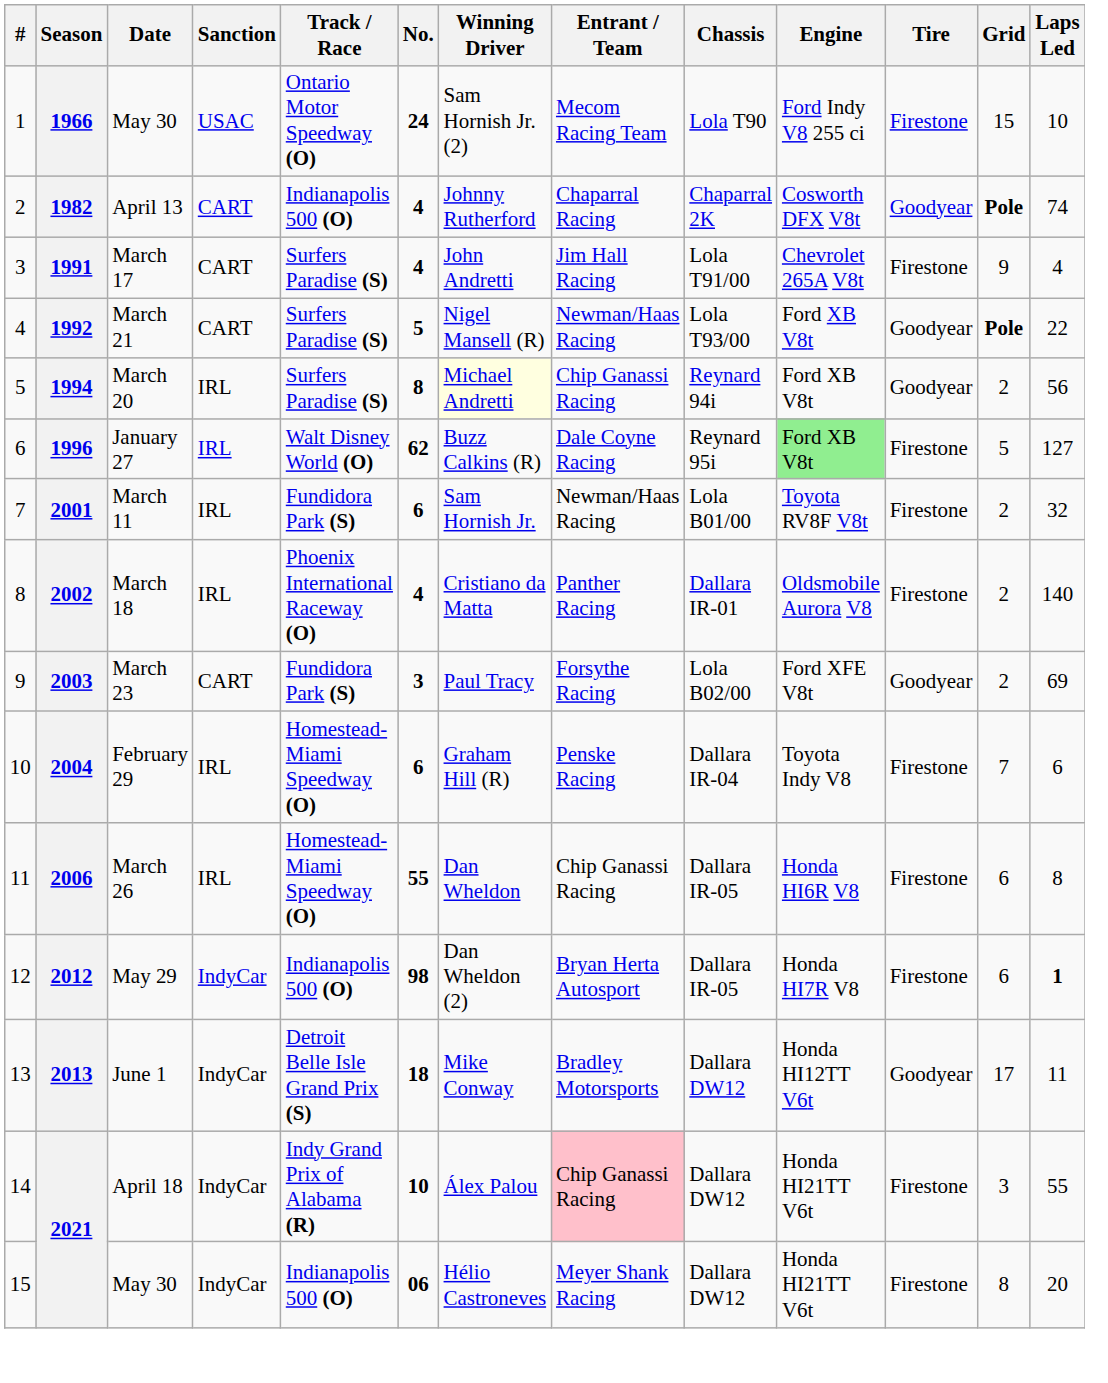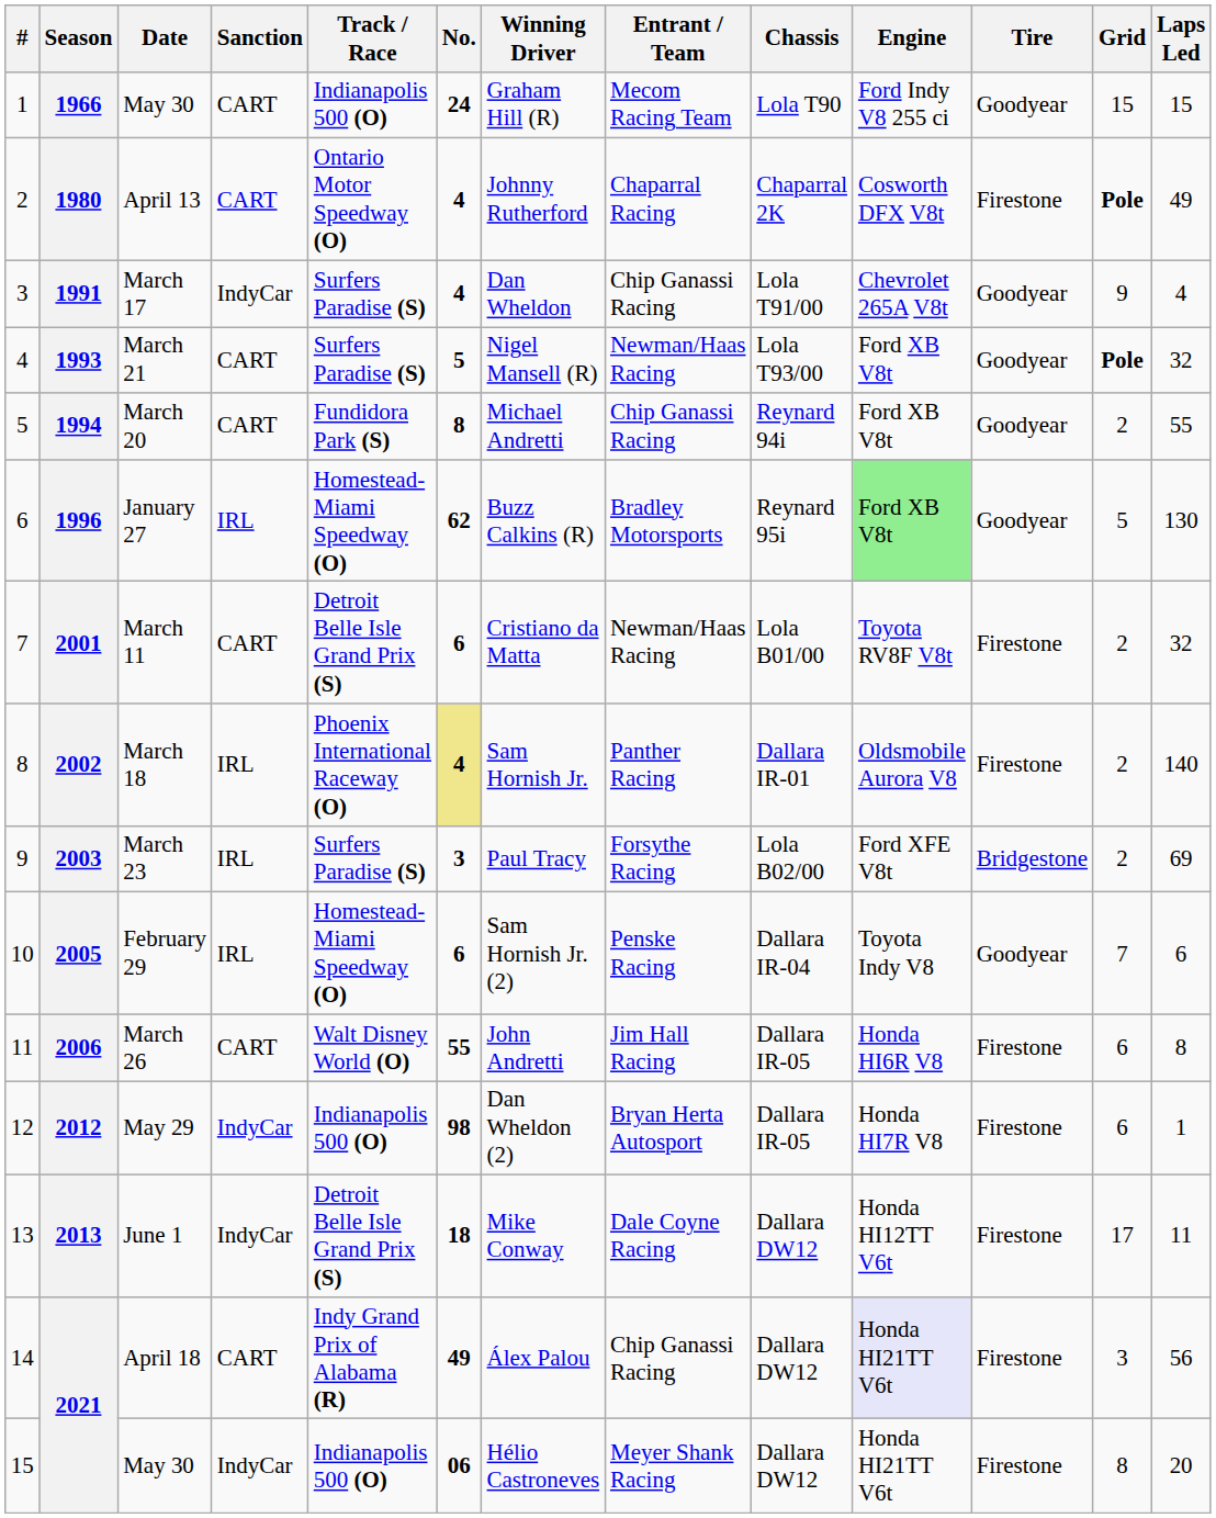 <table class="wikitable" style="font-size:88%;">
 <tr>
 <th>#</th>
 <th>Season</th>
 <th>Date</th>
 <th>Sanction</th>
 <th>Track / Race</th>
 <th>No.</th>
 <th>Winning Driver</th>
 <th>Entrant / Team</th>
 <th>Chassis</th>
 <th>Engine</th>
 <th>Tire</th>
 <th>Grid</th>
 <th>Laps Led</th>
 </tr>
 <tr>
 <td align=center>1</td>
 <th><a href='#'>1966</a></th>
 <td>May 30</td>
-<td><a href='#'>USAC</a></td>
-<td><a href='#'>Ontario Motor Speedway</a> <strong>(O)</strong></td>
+<td>CART</td>
+<td><a href='#'>Indianapolis 500</a> <strong>(O)</strong></td>
 <td align=center><strong>24</strong></td>
-<td> Sam Hornish Jr. (2)</td>
+<td> <a href='#'>Graham Hill</a> (R)</td>
 <td><a href='#'>Mecom Racing Team</a></td>
 <td><a href='#'>Lola</a> T90</td>
 <td><a href='#'>Ford</a> Indy <a href='#'>V8</a> 255 ci</td>
-<td><a href='#'>Firestone</a></td>
+<td>Goodyear</td>
 <td align=center>15</td>
-<td align=center>10</td>
+<td align=center>15</td>
 </tr>
 <tr>
 <td align=center>2</td>
-<th><a href='#'>1982</a></th>
+<th><a href='#'>1980</a></th>
 <td>April 13</td>
 <td><a href='#'>CART</a></td>
-<td><a href='#'>Indianapolis 500</a> <strong>(O)</strong></td>
+<td><a href='#'>Ontario Motor Speedway</a> <strong>(O)</strong></td>
 <td align=center><strong>4</strong></td>
 <td> <a href='#'>Johnny Rutherford</a></td>
 <td><a href='#'>Chaparral Racing</a></td>
 <td><a href='#'>Chaparral 2K</a></td>
 <td><a href='#'>Cosworth</a> <a href='#'>DFX</a> <a href='#'>V8</a><a href='#'>t</a></td>
-<td><a href='#'>Goodyear</a></td>
+<td>Firestone</td>
 <td align=center><strong>Pole</strong></td>
-<td align=center>74</td>
+<td align=center>49</td>
 </tr>
 <tr>
 <td align=center>3</td>
 <th><a href='#'>1991</a></th>
 <td>March 17</td>
-<td>CART</td>
+<td>IndyCar</td>
 <td><a href='#'>Surfers Paradise</a> <strong>(S)</strong></td>
 <td align=center><strong>4</strong></td>
-<td> <a href='#'>John Andretti</a></td>
-<td><a href='#'>Jim Hall Racing</a></td>
+<td> <a href='#'>Dan Wheldon</a></td>
+<td>Chip Ganassi Racing</td>
 <td>Lola T91/00</td>
 <td><a href='#'>Chevrolet</a> <a href='#'>265A</a> <a href='#'>V8</a><a href='#'>t</a></td>
-<td>Firestone</td>
+<td>Goodyear</td>
 <td align=center>9</td>
 <td align=center>4</td>
 </tr>
 <tr>
 <td align=center>4</td>
-<th><a href='#'>1992</a></th>
+<th><a href='#'>1993</a></th>
 <td>March 21</td>
 <td>CART</td>
 <td><a href='#'>Surfers Paradise</a> <strong>(S)</strong></td>
 <td align=center><strong>5</strong></td>
 <td> <a href='#'>Nigel Mansell</a> (R)</td>
 <td><a href='#'>Newman/Haas Racing</a></td>
 <td>Lola T93/00</td>
 <td>Ford <a href='#'>XB</a> <a href='#'>V8</a><a href='#'>t</a></td>
 <td>Goodyear</td>
 <td align=center><strong>Pole</strong></td>
-<td align=center>22</td>
+<td align=center>32</td>
 </tr>
 <tr>
 <td align=center>5</td>
 <th><a href='#'>1994</a></th>
 <td>March 20</td>
-<td>IRL</td>
-<td><a href='#'>Surfers Paradise</a> <strong>(S)</strong></td>
+<td>CART</td>
+<td><a href='#'>Fundidora Park</a> <strong>(S)</strong></td>
 <td style="text-align:center"><strong>8</strong></td>
-<td style="background: lightyellow;"> <a href='#'>Michael Andretti</a></td>
+<td> <a href='#'>Michael Andretti</a></td>
 <td><a href='#'>Chip Ganassi Racing</a></td>
 <td><a href='#'>Reynard</a> 94i</td>
 <td>Ford XB V8t</td>
 <td>Goodyear</td>
 <td align=center>2</td>
-<td align=center>56</td>
+<td align=center>55</td>
 </tr>
 <tr>
 <td align=center>6</td>
 <th><a href='#'>1996</a></th>
 <td>January 27</td>
 <td><a href='#'>IRL</a></td>
-<td><a href='#'>Walt Disney World</a> <strong>(O)</strong></td>
+<td><a href='#'>Homestead-Miami Speedway</a> <strong>(O)</strong></td>
 <td style="text-align:center"><strong>62</strong></td>
 <td> <a href='#'>Buzz Calkins</a> (R)</td>
-<td><a href='#'>Dale Coyne Racing</a></td>
+<td><a href='#'>Bradley Motorsports</a></td>
 <td>Reynard 95i</td>
 <td style="background: lightgreen;">Ford XB V8t</td>
-<td>Firestone</td>
+<td>Goodyear</td>
 <td align=center>5</td>
-<td align=center>127</td>
+<td align=center>130</td>
 </tr>
 <tr>
 <td align=center>7</td>
 <th><a href='#'>2001</a></th>
 <td>March 11</td>
-<td>IRL</td>
-<td><a href='#'>Fundidora Park</a> <strong>(S)</strong></td>
+<td>CART</td>
+<td><a href='#'>Detroit Belle Isle Grand Prix</a> <strong>(S)</strong></td>
 <td style="text-align:center"><strong>6</strong></td>
-<td> <a href='#'>Sam Hornish Jr.</a></td>
+<td> <a href='#'>Cristiano da Matta</a></td>
 <td>Newman/Haas Racing</td>
 <td>Lola B01/00</td>
 <td><a href='#'>Toyota</a> RV8F <a href='#'>V8</a><a href='#'>t</a></td>
 <td>Firestone</td>
 <td align=center>2</td>
 <td align=center>32</td>
 </tr>
 <tr>
 <td align=center>8</td>
 <th><a href='#'>2002</a></th>
 <td>March 18</td>
 <td>IRL</td>
 <td><a href='#'>Phoenix International Raceway</a> <strong>(O)</strong></td>
-<td style="text-align:center"><strong>4</strong></td>
-<td> <a href='#'>Cristiano da Matta</a></td>
+<td style="background: khaki; text-align:center"><strong>4</strong></td>
+<td> <a href='#'>Sam Hornish Jr.</a></td>
 <td><a href='#'>Panther Racing</a></td>
 <td><a href='#'>Dallara</a> IR-01</td>
 <td><a href='#'>Oldsmobile</a> <a href='#'>Aurora</a> <a href='#'>V8</a></td>
 <td>Firestone</td>
 <td align=center>2</td>
 <td align=center>140</td>
 </tr>
 <tr>
 <td align=center>9</td>
 <th><a href='#'>2003</a></th>
 <td>March 23</td>
-<td>CART</td>
-<td><a href='#'>Fundidora Park</a> <strong>(S)</strong></td>
+<td>IRL</td>
+<td><a href='#'>Surfers Paradise</a> <strong>(S)</strong></td>
 <td align="center"><strong>3</strong></td>
 <td> <a href='#'>Paul Tracy</a></td>
 <td><a href='#'>Forsythe Racing</a></td>
 <td>Lola B02/00</td>
 <td>Ford XFE V8t</td>
-<td>Goodyear</td>
+<td><a href='#'>Bridgestone</a></td>
 <td align=center>2</td>
 <td align=center>69</td>
 </tr>
 <tr>
 <td align=center>10</td>
-<th><a href='#'>2004</a></th>
+<th><a href='#'>2005</a></th>
 <td>February 29</td>
 <td>IRL</td>
 <td><a href='#'>Homestead-Miami Speedway</a> <strong>(O)</strong></td>
 <td style="text-align:center"><strong>6</strong></td>
-<td> <a href='#'>Graham Hill</a> (R)</td>
+<td> Sam Hornish Jr. (2)</td>
 <td><a href='#'>Penske Racing</a></td>
 <td>Dallara IR-04</td>
 <td>Toyota Indy V8</td>
-<td>Firestone</td>
+<td>Goodyear</td>
 <td align=center>7</td>
 <td align=center>6</td>
 </tr>
 <tr>
 <td align=center>11</td>
 <th><a href='#'>2006</a></th>
 <td>March 26</td>
-<td>IRL</td>
-<td><a href='#'>Homestead-Miami Speedway</a> <strong>(O)</strong></td>
+<td>CART</td>
+<td><a href='#'>Walt Disney World</a> <strong>(O)</strong></td>
 <td style="text-align:center"><strong>55</strong></td>
-<td> <a href='#'>Dan Wheldon</a></td>
-<td>Chip Ganassi Racing</td>
+<td> <a href='#'>John Andretti</a></td>
+<td><a href='#'>Jim Hall Racing</a></td>
 <td>Dallara IR-05</td>
 <td><a href='#'>Honda</a> <a href='#'>HI6R</a> <a href='#'>V8</a></td>
 <td>Firestone</td>
 <td align=center>6</td>
 <td align=center>8</td>
 </tr>
 <tr>
 <td align=center>12</td>
 <th><a href='#'>2012</a></th>
 <td>May 29</td>
 <td><a href='#'>IndyCar</a></td>
 <td><a href='#'>Indianapolis 500</a> <strong>(O)</strong></td>
 <td style="text-align:center"><strong>98</strong></td>
 <td> Dan Wheldon (2)</td>
 <td><a href='#'>Bryan Herta Autosport</a></td>
 <td>Dallara IR-05</td>
 <td>Honda <a href='#'>HI7R</a> V8</td>
 <td>Firestone</td>
 <td align=center>6</td>
-<td align=center><strong>1</strong></td>
+<td align=center>1</td>
 </tr>
 <tr>
 <td align=center>13</td>
 <th><a href='#'>2013</a></th>
 <td>June 1</td>
 <td>IndyCar</td>
 <td><a href='#'>Detroit Belle Isle Grand Prix</a> <strong>(S)</strong></td>
 <td style="text-align:center"><strong>18</strong></td>
 <td> <a href='#'>Mike Conway</a></td>
-<td><a href='#'>Bradley Motorsports</a></td>
+<td><a href='#'>Dale Coyne Racing</a></td>
 <td>Dallara <a href='#'>DW12</a></td>
 <td>Honda HI12TT <a href='#'>V6</a><a href='#'>t</a></td>
-<td>Goodyear</td>
+<td>Firestone</td>
 <td align=center>17</td>
 <td align=center>11</td>
 </tr>
 <tr>
 <td align=center>14</td>
 <th rowspan=2><a href='#'>2021</a></th>
 <td>April 18</td>
-<td>IndyCar</td>
+<td>CART</td>
 <td><a href='#'>Indy Grand Prix of Alabama</a> <strong>(R)</strong></td>
-<td style="text-align:center"><strong>10</strong></td>
+<td style="text-align:center"><strong>49</strong></td>
 <td> <a href='#'>Álex Palou</a></td>
-<td style="background: pink;">Chip Ganassi Racing</td>
+<td>Chip Ganassi Racing</td>
 <td>Dallara DW12</td>
-<td>Honda HI21TT V6t</td>
+<td style="background: lavender;">Honda HI21TT V6t</td>
 <td>Firestone</td>
 <td align=center>3</td>
-<td align=center>55</td>
+<td align=center>56</td>
 </tr>
 <tr>
 <td align=center>15</td>
 <td>May 30</td>
 <td>IndyCar</td>
 <td><a href='#'>Indianapolis 500</a> <strong>(O)</strong></td>
 <td style="text-align:center"><strong>06</strong></td>
 <td> <a href='#'>Hélio Castroneves</a></td>
 <td><a href='#'>Meyer Shank Racing</a></td>
 <td>Dallara DW12</td>
 <td>Honda HI21TT V6t</td>
 <td>Firestone</td>
 <td align=center>8</td>
 <td align=center>20</td>
 </tr>
 </table>
